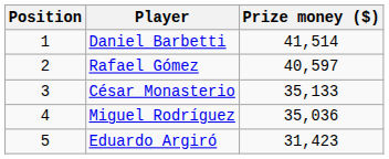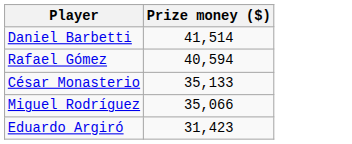 <table class=wikitable>
 <tr>
-<th>Position</th>
 <th>Player</th>
 <th>Prize money ($)</th>
 </tr>
 <tr>
-<td align=center>1</td>
 <td> <a href='#'>Daniel Barbetti</a></td>
 <td align=center>41,514</td>
 </tr>
 <tr>
-<td align=center>2</td>
 <td> <a href='#'>Rafael Gómez</a></td>
-<td align=center>40,597</td>
+<td align=center>40,594</td>
 </tr>
 <tr>
-<td align=center>3</td>
 <td> <a href='#'>César Monasterio</a></td>
 <td align=center>35,133</td>
 </tr>
 <tr>
-<td align=center>4</td>
 <td> <a href='#'>Miguel Rodríguez</a></td>
-<td align=center>35,036</td>
+<td align=center>35,066</td>
 </tr>
 <tr>
-<td align=center>5</td>
 <td> <a href='#'>Eduardo Argiró</a></td>
 <td align=center>31,423</td>
 </tr>
 </table>
